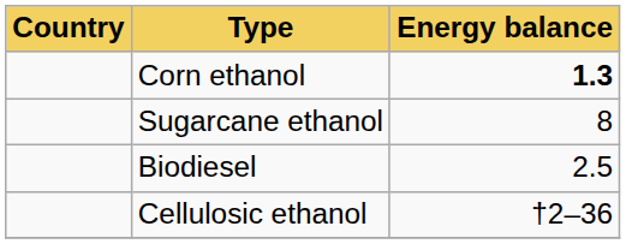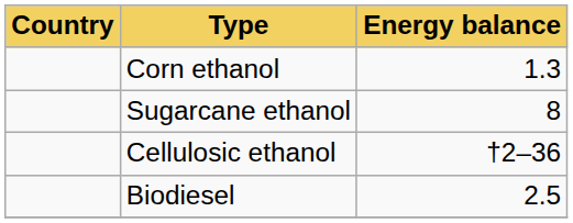 <table class="wikitable sortable">
 <tr>
 <th style="background-color: #F3D161;">Country</th>
 <th style="background-color: #F3D161;">Type</th>
 <th style="background-color: #F3D161;">Energy balance</th>
 </tr>
 <tr ---->
 <td align="left"></td>
 <td>Corn ethanol</td>
-<td align="right"><strong>1.3</strong></td>
+<td align="right">1.3</td>
 </tr>
 <tr ---->
 <td align="left"></td>
 <td>Sugarcane ethanol</td>
 <td align="right">8</td>
 </tr>
 <tr ---->
 <td align="left"></td>
-<td>Biodiesel</td>
-<td align="right">2.5</td>
+<td>Cellulosic ethanol</td>
+<td align="right">†2–36</td>
 </tr>
 <tr ---->
 <td align="left"></td>
-<td>Cellulosic ethanol</td>
-<td align="right">†2–36</td>
+<td>Biodiesel</td>
+<td align="right">2.5</td>
 </tr>
 <tr --->
 </tr>
 </table>
